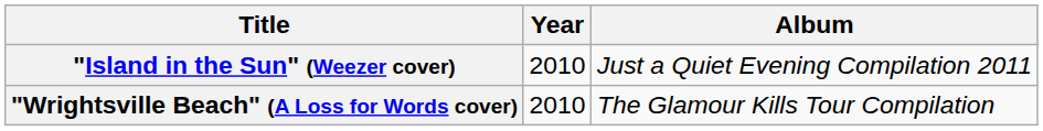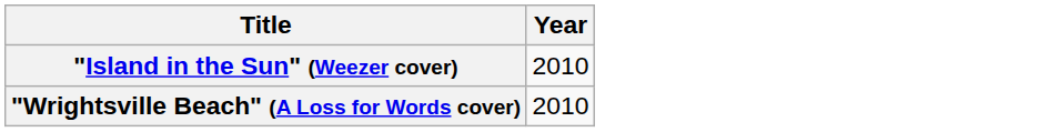 <table class="wikitable plainrowheaders" style="text-align:center;">
 <tr>
 <th scope=col>Title</th>
 <th scope=col>Year</th>
-<th scope=col>Album</th>
 </tr>
 <tr>
 <th scope="row">"<a href='#'>Island in the Sun</a>" <small>(<a href='#'>Weezer</a> cover)</small></th>
 <td>2010</td>
-<td style="text-align:left;"><em>Just a Quiet Evening Compilation 2011</em></td>
 </tr>
 <tr>
 <th scope="row">"Wrightsville Beach" <small>(<a href='#'>A Loss for Words</a> cover)</small></th>
 <td>2010</td>
-<td style="text-align:left;"><em>The Glamour Kills Tour Compilation</em></td>
 </tr>
 </table>
